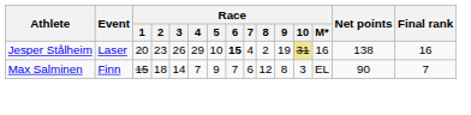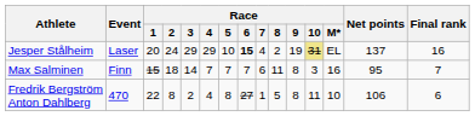 <table class="wikitable" style="font-size:90%">
 <tr>
 <th rowspan="2">Athlete</th>
 <th rowspan="2">Event</th>
 <th colspan=11>Race</th>
 <th rowspan=2>Net points</th>
 <th rowspan=2>Final rank</th>
 </tr>
 <tr style="font-size:95%">
 <th>1</th>
 <th>2</th>
 <th>3</th>
 <th>4</th>
 <th>5</th>
 <th>6</th>
 <th>7</th>
 <th>8</th>
 <th>9</th>
 <th>10</th>
 <th>M*</th>
 </tr>
 <tr align=center>
 <td align=left><a href='#'>Jesper Stålheim</a></td>
 <td align=left><a href='#'>Laser</a></td>
 <td>20</td>
-<td>23</td>
-<td>26</td>
+<td>24</td>
+<td>29</td>
 <td>29</td>
 <td>10</td>
 <td><strong>15</strong></td>
 <td>4</td>
 <td>2</td>
 <td>19</td>
 <td style="background: khaki;"><s>31</s></td>
-<td>16</td>
-<td>138</td>
+<td>EL</td>
+<td>137</td>
 <td>16</td>
 </tr>
 <tr align=center>
 <td align=left><a href='#'>Max Salminen</a></td>
 <td align=left><a href='#'>Finn</a></td>
 <td><s>15</s></td>
 <td>18</td>
 <td>14</td>
 <td>7</td>
-<td>9</td>
+<td>7</td>
 <td>7</td>
 <td>6</td>
-<td>12</td>
+<td>11</td>
 <td>8</td>
 <td>3</td>
-<td>EL</td>
-<td>90</td>
+<td>16</td>
+<td>95</td>
 <td>7</td>
 </tr>
+<tr align=center>
+<td align=left><a href='#'>Fredrik Bergström</a><br><a href='#'>Anton Dahlberg</a></td>
+<td align=left><a href='#'>470</a></td>
+<td>22</td>
+<td>8</td>
+<td>2</td>
+<td>4</td>
+<td>8</td>
+<td><s>27</s></td>
+<td>1</td>
+<td>5</td>
+<td>8</td>
+<td>11</td>
+<td>10</td>
+<td>106</td>
+<td>6</td>
+</tr>
 </table>
